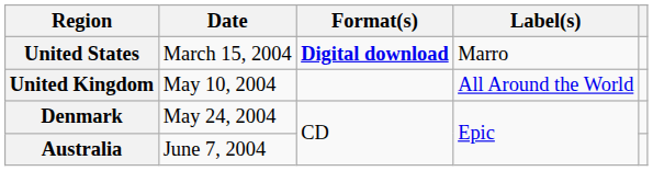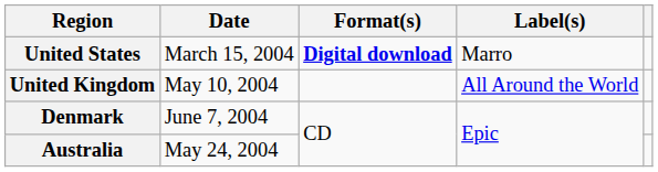 <table class="wikitable plainrowheaders">
 <tr>
 <th scope="col">Region</th>
 <th scope="col">Date</th>
 <th scope="col">Format(s)</th>
 <th scope="col">Label(s)</th>
 <th scope="col"></th>
 </tr>
 <tr>
 <th scope="row">United States</th>
 <td>March 15, 2004</td>
 <td><strong><a href='#'>Digital download</a></strong></td>
 <td>Marro</td>
 <td></td>
 </tr>
 <tr>
 <th scope="row">United Kingdom</th>
 <td>May 10, 2004</td>
 <td></td>
 <td><a href='#'>All Around the World</a></td>
 <td></td>
 </tr>
 <tr>
 <th scope="row">Denmark</th>
-<td>May 24, 2004</td>
+<td>June 7, 2004</td>
 <td rowspan="2">CD</td>
 <td rowspan="2"><a href='#'>Epic</a></td>
 <td></td>
 </tr>
 <tr>
 <th scope="row">Australia</th>
-<td>June 7, 2004</td>
+<td>May 24, 2004</td>
 <td></td>
 </tr>
 </table>
